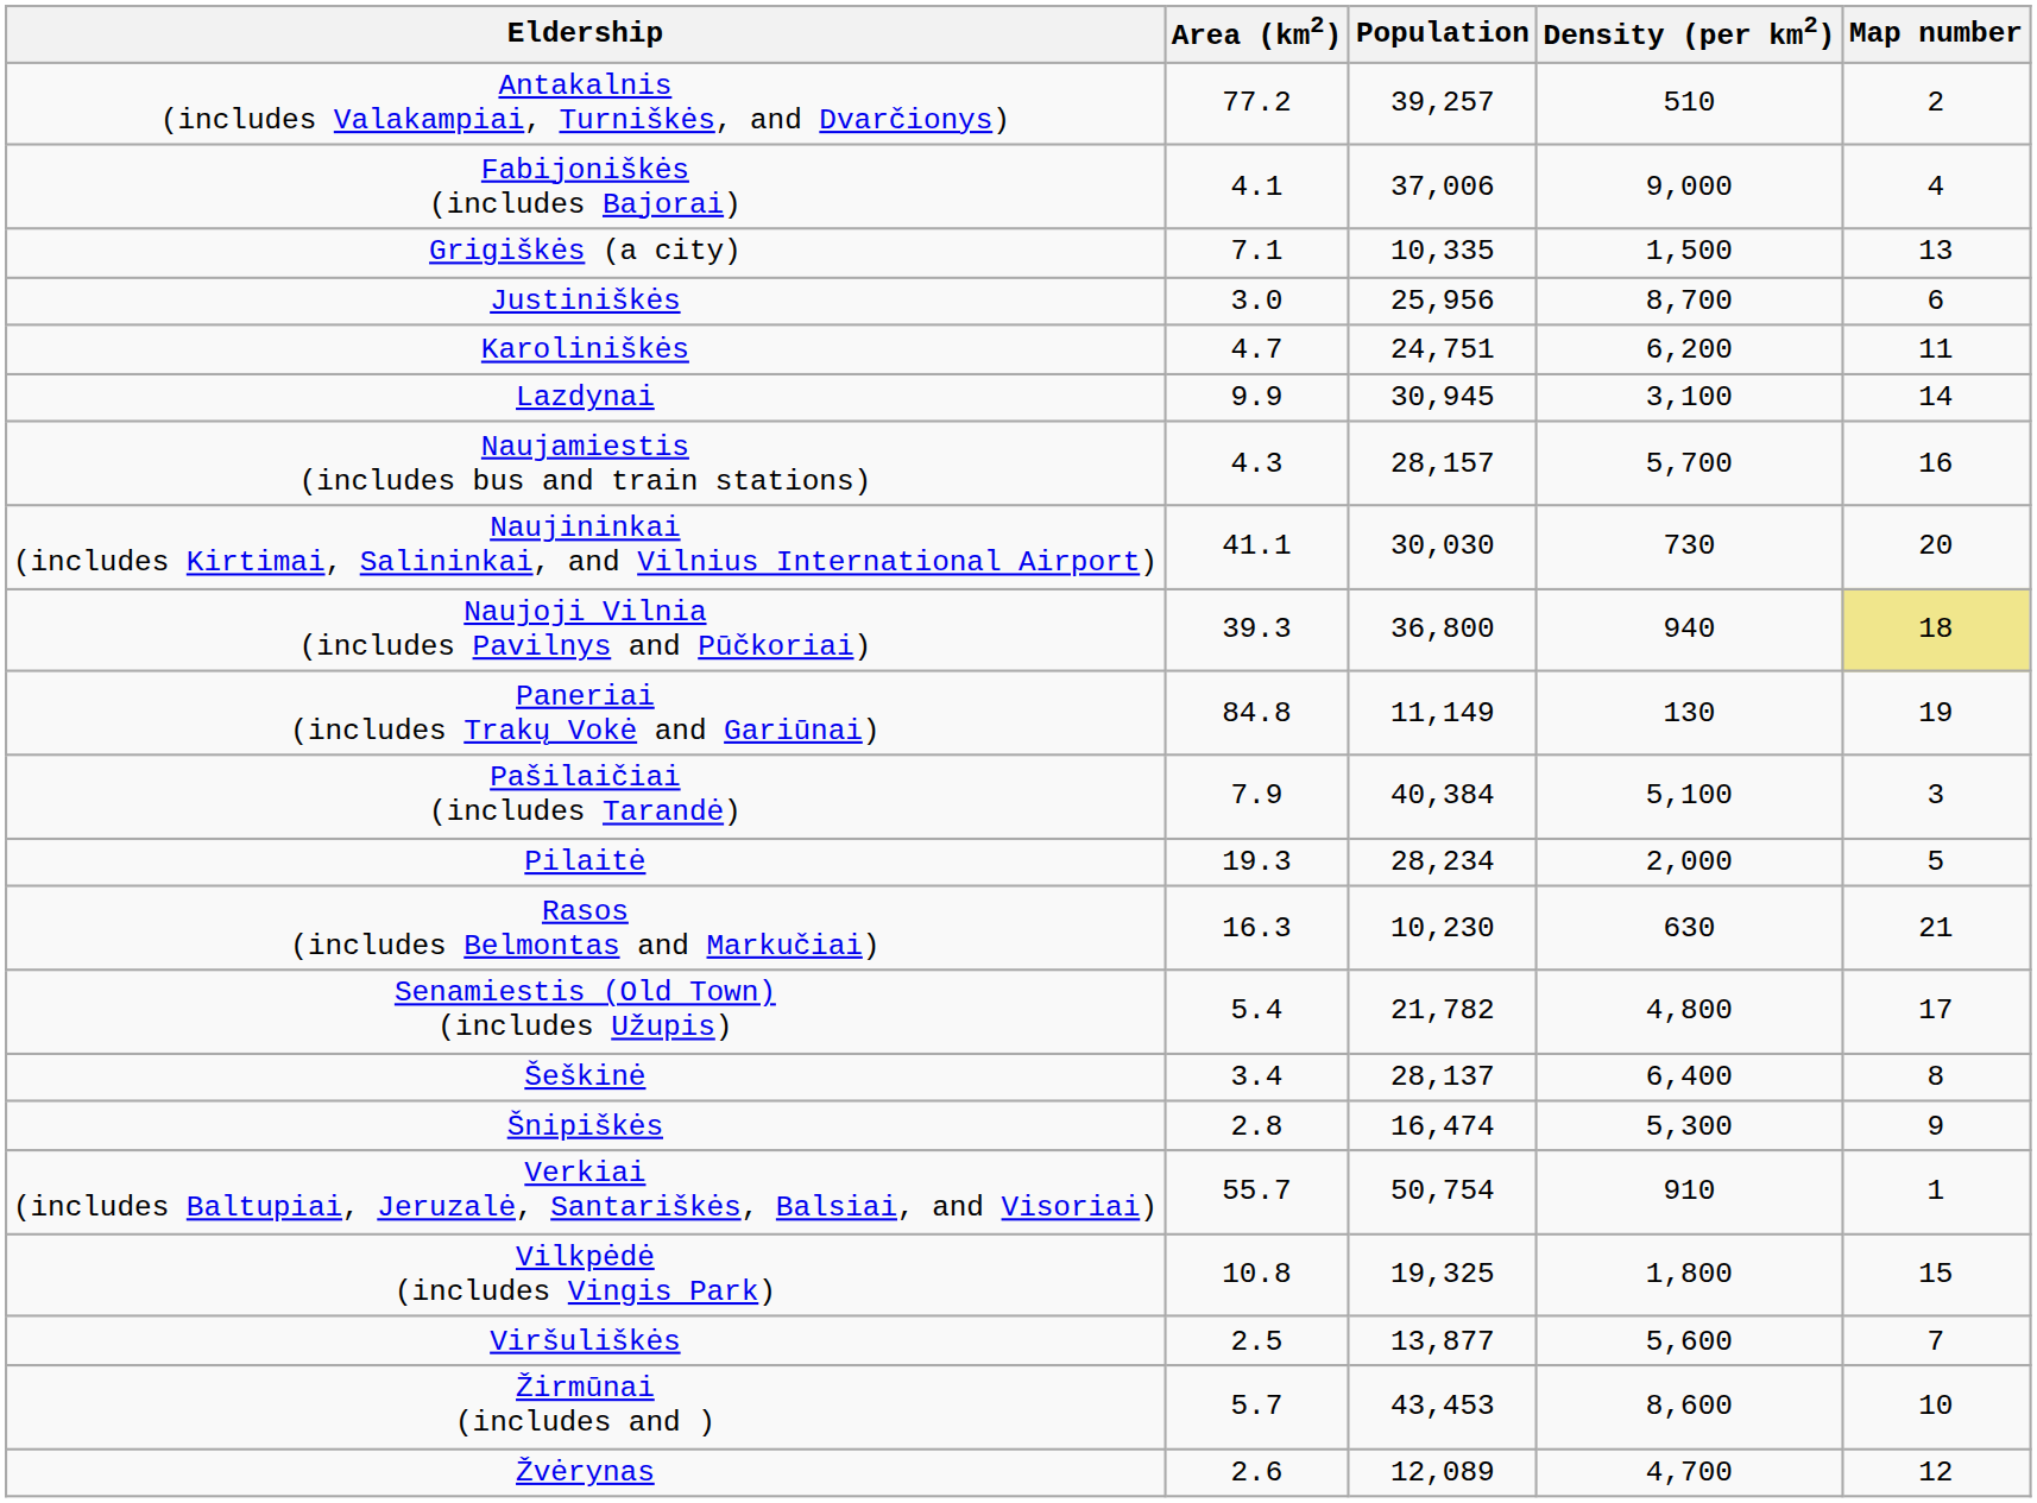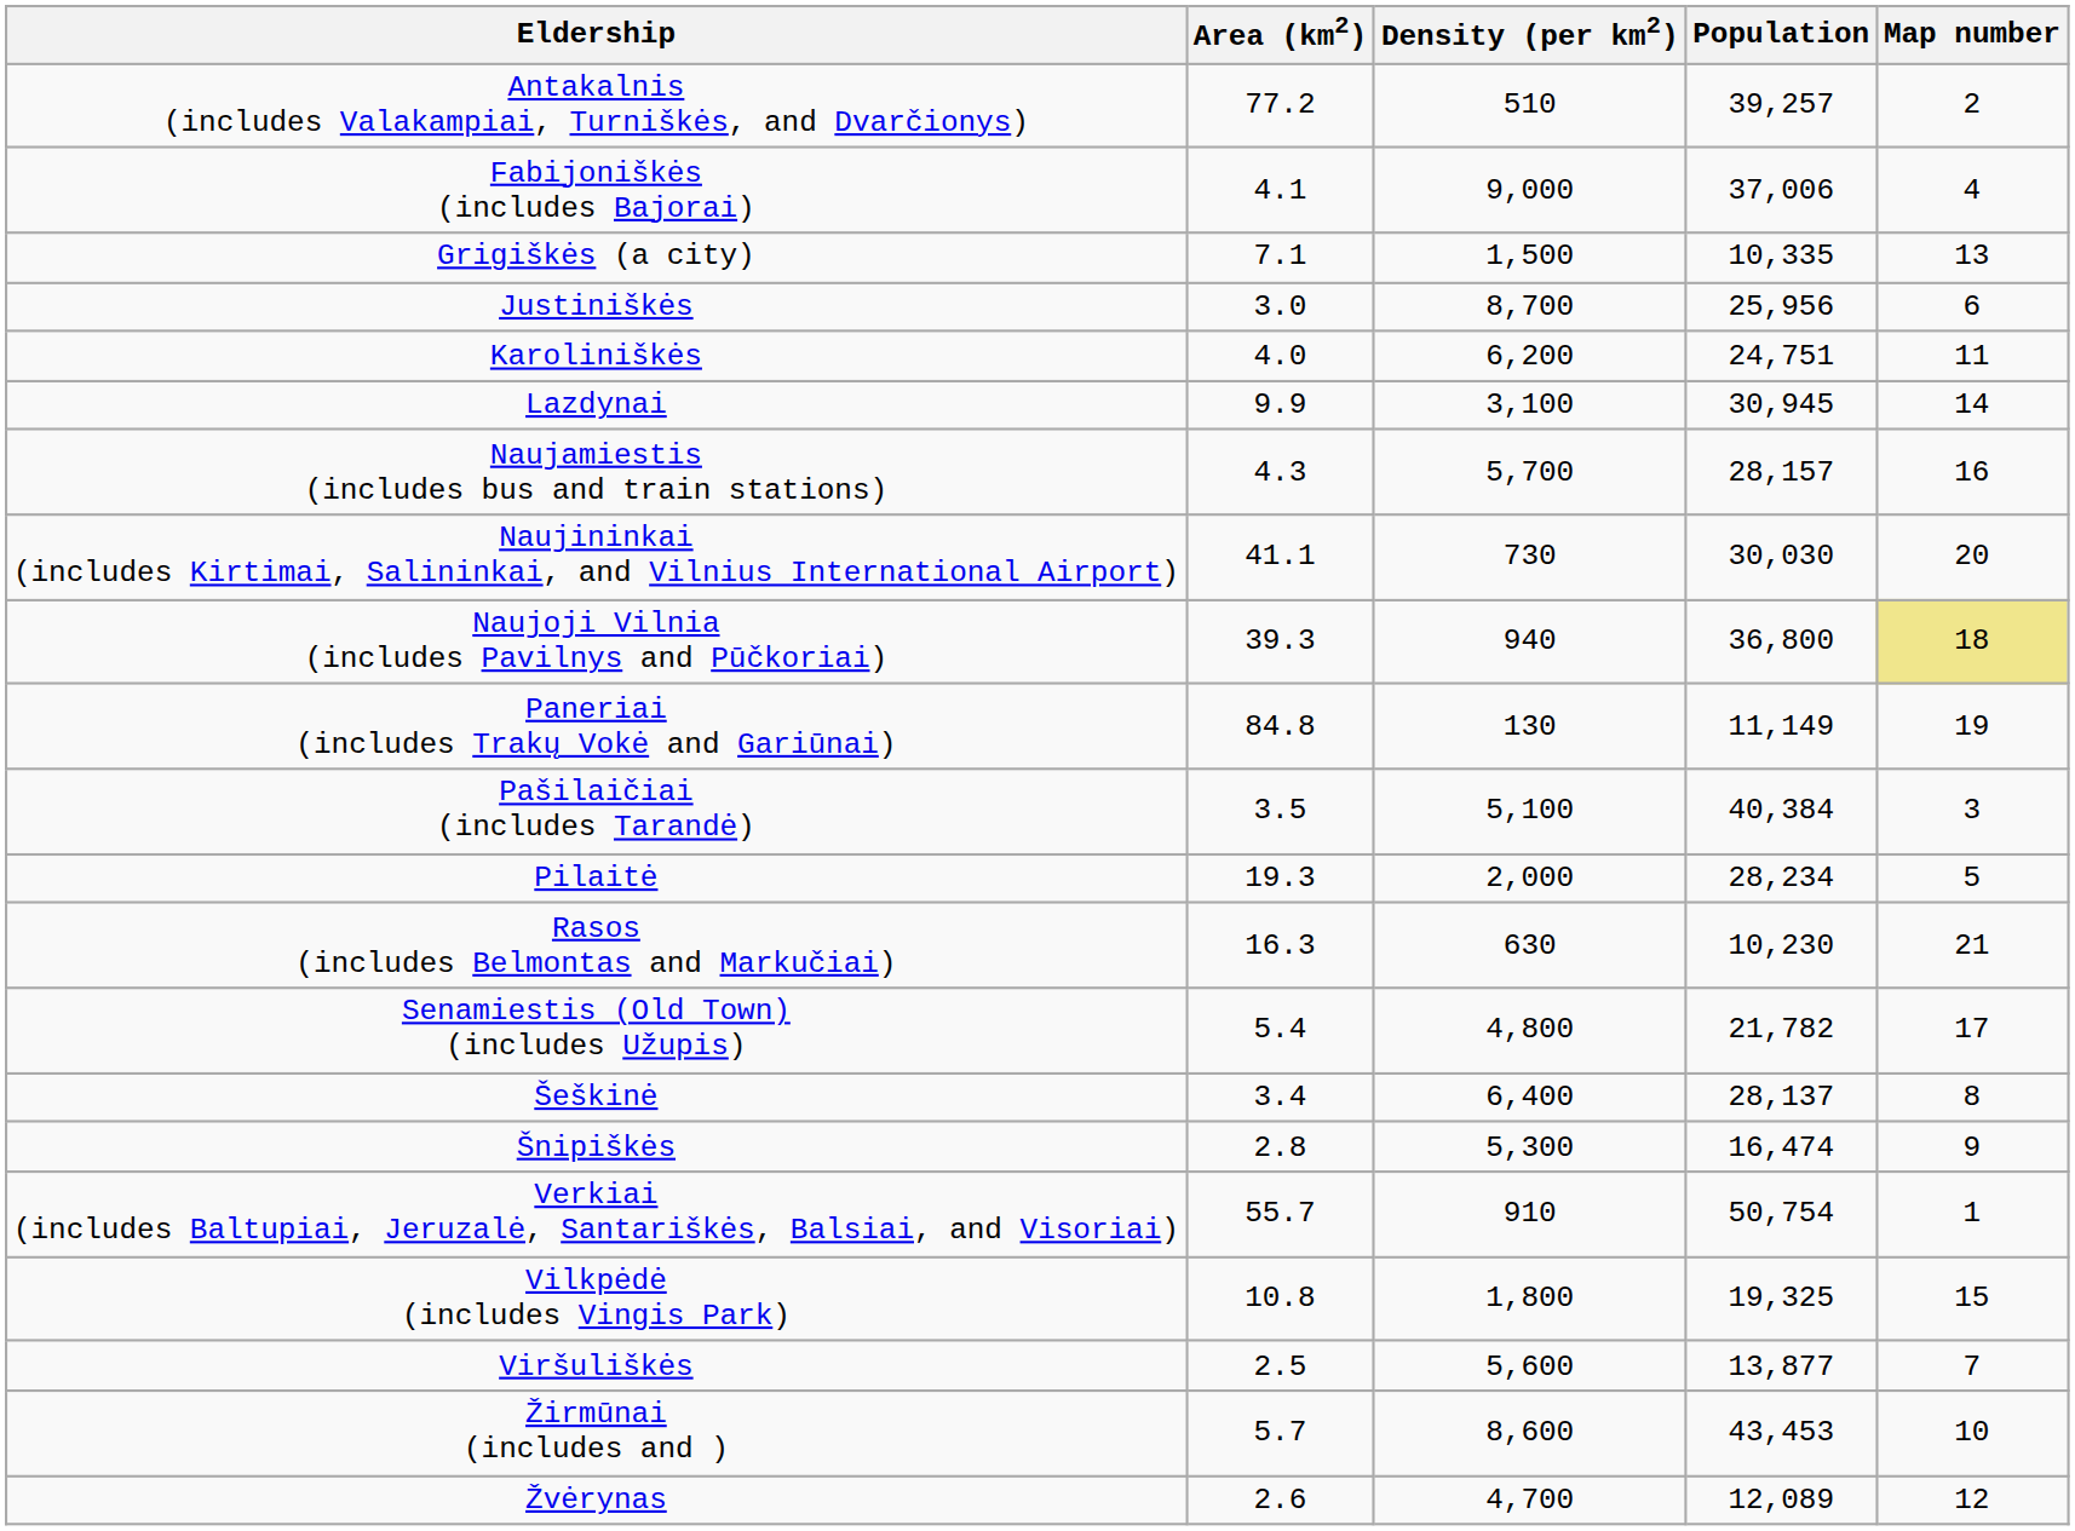 <table class="sortable wikitable" style="text-align:center; font-size:90%;">
 <tr>
 <th>Eldership</th>
 <th>Area (km<sup>2</sup>)</th>
+<th>Density (per km<sup>2</sup>)</th>
 <th>Population</th>
-<th>Density (per km<sup>2</sup>)</th>
 <th>Map number</th>
 </tr>
 <tr>
 <td><a href='#'>Antakalnis</a><br>(includes <a href='#'>Valakampiai</a>, <a href='#'>Turniškės</a>, and <a href='#'>Dvarčionys</a>)</td>
 <td>77.2</td>
+<td>510</td>
 <td>39,257</td>
-<td>510</td>
 <td>2</td>
 </tr>
 <tr>
 <td><a href='#'>Fabijoniškės</a><br>(includes <a href='#'>Bajorai</a>)</td>
 <td>4.1</td>
+<td>9,000</td>
 <td>37,006</td>
-<td>9,000</td>
 <td>4</td>
 </tr>
 <tr>
 <td><a href='#'>Grigiškės</a> (a city)</td>
 <td>7.1</td>
+<td>1,500</td>
 <td>10,335</td>
-<td>1,500</td>
 <td>13</td>
 </tr>
 <tr>
 <td><a href='#'>Justiniškės</a></td>
 <td>3.0</td>
+<td>8,700</td>
 <td>25,956</td>
-<td>8,700</td>
 <td>6</td>
 </tr>
 <tr>
 <td><a href='#'>Karoliniškės</a></td>
-<td>4.7</td>
+<td>4.0</td>
+<td>6,200</td>
 <td>24,751</td>
-<td>6,200</td>
 <td>11</td>
 </tr>
 <tr>
 <td><a href='#'>Lazdynai</a></td>
 <td>9.9</td>
+<td>3,100</td>
 <td>30,945</td>
-<td>3,100</td>
 <td>14</td>
 </tr>
 <tr>
 <td><a href='#'>Naujamiestis</a><br>(includes bus and train stations)</td>
 <td>4.3</td>
+<td>5,700</td>
 <td>28,157</td>
-<td>5,700</td>
 <td>16</td>
 </tr>
 <tr>
 <td><a href='#'>Naujininkai</a><br>(includes <a href='#'>Kirtimai</a>, <a href='#'>Salininkai</a>, and <a href='#'>Vilnius International Airport</a>)</td>
 <td>41.1</td>
+<td>730</td>
 <td>30,030</td>
-<td>730</td>
 <td>20</td>
 </tr>
 <tr>
 <td><a href='#'>Naujoji Vilnia</a><br>(includes <a href='#'>Pavilnys</a> and <a href='#'>Pūčkoriai</a>)</td>
 <td>39.3</td>
+<td>940</td>
 <td>36,800</td>
-<td>940</td>
 <td style="background: khaki;">18</td>
 </tr>
 <tr>
 <td><a href='#'>Paneriai</a><br>(includes <a href='#'>Trakų Vokė</a> and <a href='#'>Gariūnai</a>)</td>
 <td>84.8</td>
+<td>130</td>
 <td>11,149</td>
-<td>130</td>
 <td>19</td>
 </tr>
 <tr>
 <td><a href='#'>Pašilaičiai</a><br>(includes <a href='#'>Tarandė</a>)</td>
-<td>7.9</td>
+<td>3.5</td>
+<td>5,100</td>
 <td>40,384</td>
-<td>5,100</td>
 <td>3</td>
 </tr>
 <tr>
 <td><a href='#'>Pilaitė</a></td>
 <td>19.3</td>
+<td>2,000</td>
 <td>28,234</td>
-<td>2,000</td>
 <td>5</td>
 </tr>
 <tr>
 <td><a href='#'>Rasos</a><br>(includes <a href='#'>Belmontas</a> and <a href='#'>Markučiai</a>)</td>
 <td>16.3</td>
+<td>630</td>
 <td>10,230</td>
-<td>630</td>
 <td>21</td>
 </tr>
 <tr>
 <td><a href='#'>Senamiestis (Old Town)</a><br>(includes <a href='#'>Užupis</a>)</td>
 <td>5.4</td>
+<td>4,800</td>
 <td>21,782</td>
-<td>4,800</td>
 <td>17</td>
 </tr>
 <tr>
 <td><a href='#'>Šeškinė</a></td>
 <td>3.4</td>
+<td>6,400</td>
 <td>28,137</td>
-<td>6,400</td>
 <td>8</td>
 </tr>
 <tr>
 <td><a href='#'>Šnipiškės</a></td>
 <td>2.8</td>
+<td>5,300</td>
 <td>16,474</td>
-<td>5,300</td>
 <td>9</td>
 </tr>
 <tr>
 <td><a href='#'>Verkiai</a><br>(includes <a href='#'>Baltupiai</a>, <a href='#'>Jeruzalė</a>, <a href='#'>Santariškės</a>, <a href='#'>Balsiai</a>, and <a href='#'>Visoriai</a>)</td>
 <td>55.7</td>
+<td>910</td>
 <td>50,754</td>
-<td>910</td>
 <td>1</td>
 </tr>
 <tr>
 <td><a href='#'>Vilkpėdė</a><br>(includes <a href='#'>Vingis Park</a>)</td>
 <td>10.8</td>
+<td>1,800</td>
 <td>19,325</td>
-<td>1,800</td>
 <td>15</td>
 </tr>
 <tr>
 <td><a href='#'>Viršuliškės</a></td>
 <td>2.5</td>
+<td>5,600</td>
 <td>13,877</td>
-<td>5,600</td>
 <td>7</td>
 </tr>
 <tr>
 <td><a href='#'>Žirmūnai</a><br>(includes  and )</td>
 <td>5.7</td>
+<td>8,600</td>
 <td>43,453</td>
-<td>8,600</td>
 <td>10</td>
 </tr>
 <tr>
 <td><a href='#'>Žvėrynas</a></td>
 <td>2.6</td>
+<td>4,700</td>
 <td>12,089</td>
-<td>4,700</td>
 <td>12</td>
 </tr>
 </table>
